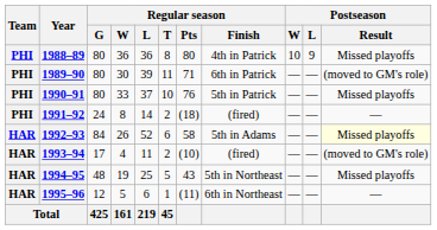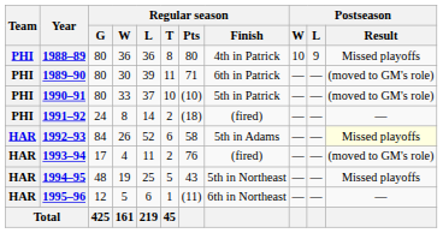 <table class="wikitable" style="font-size: 95%; text-align:center;">
 <tr>
 <th rowspan="2">Team</th>
 <th rowspan="2">Year</th>
 <th colspan="6">Regular season</th>
 <th colspan="3">Postseason</th>
 </tr>
 <tr>
 <th>G</th>
 <th>W</th>
 <th>L</th>
 <th>T</th>
 <th>Pts</th>
 <th>Finish</th>
 <th>W</th>
 <th>L</th>
 <th>Result</th>
 </tr>
 <tr>
 <th><a href='#'>PHI</a></th>
 <th><a href='#'>1988–89</a></th>
 <td>80</td>
 <td>36</td>
 <td>36</td>
 <td>8</td>
 <td>80</td>
 <td>4th in Patrick</td>
 <td>10</td>
 <td>9</td>
 <td>Missed playoffs</td>
 </tr>
 <tr>
 <th>PHI</th>
 <th><a href='#'>1989–90</a></th>
 <td>80</td>
 <td>30</td>
 <td>39</td>
 <td>11</td>
 <td>71</td>
 <td>6th in Patrick</td>
 <td>—</td>
 <td>—</td>
 <td>(moved to GM's role)</td>
 </tr>
 <tr>
 <th>PHI</th>
 <th><a href='#'>1990–91</a></th>
 <td>80</td>
 <td>33</td>
 <td>37</td>
 <td>10</td>
-<td>76</td>
+<td>(10)</td>
 <td>5th in Patrick</td>
 <td>—</td>
 <td>—</td>
-<td>Missed playoffs</td>
+<td>(moved to GM's role)</td>
 </tr>
 <tr>
 <th>PHI</th>
 <th><a href='#'>1991–92</a></th>
 <td>24</td>
 <td>8</td>
 <td>14</td>
 <td>2</td>
 <td>(18)</td>
 <td>(fired)</td>
 <td>—</td>
 <td>—</td>
 <td>—</td>
 </tr>
 <tr>
 <th><a href='#'>HAR</a></th>
 <th><a href='#'>1992–93</a></th>
 <td>84</td>
 <td>26</td>
 <td>52</td>
 <td>6</td>
 <td>58</td>
 <td>5th in Adams</td>
 <td>—</td>
 <td>—</td>
 <td style="background: lightyellow;">Missed playoffs</td>
 </tr>
 <tr>
 <th>HAR</th>
 <th><a href='#'>1993–94</a></th>
 <td>17</td>
 <td>4</td>
 <td>11</td>
 <td>2</td>
-<td>(10)</td>
+<td>76</td>
 <td>(fired)</td>
 <td>—</td>
 <td>—</td>
 <td>(moved to GM's role)</td>
 </tr>
 <tr>
 <th>HAR</th>
 <th><a href='#'>1994–95</a></th>
 <td>48</td>
 <td>19</td>
 <td>25</td>
 <td>5</td>
 <td>43</td>
 <td>5th in Northeast</td>
 <td>—</td>
 <td>—</td>
 <td>Missed playoffs</td>
 </tr>
 <tr>
 <th>HAR</th>
 <th><a href='#'>1995–96</a></th>
 <td>12</td>
 <td>5</td>
 <td>6</td>
 <td>1</td>
 <td>(11)</td>
 <td>6th in Northeast</td>
 <td>—</td>
 <td>—</td>
 <td>—</td>
 </tr>
 <tr>
 <th colspan="2">Total</th>
 <th>425</th>
 <th>161</th>
 <th>219</th>
 <th>45</th>
 <th> </th>
 <th> </th>
 <th> </th>
 <th> </th>
 <th> </th>
 </tr>
 </table>
